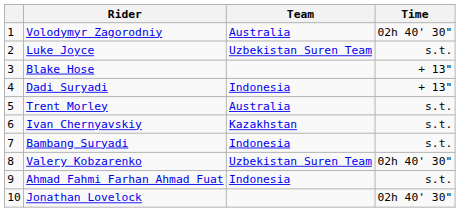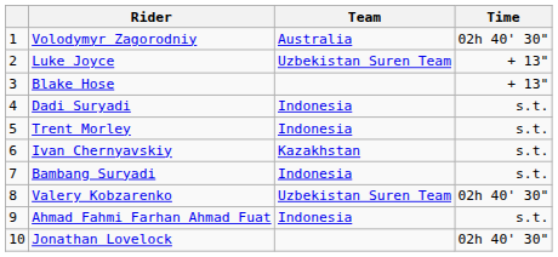 <table class=wikitable>
 <tr>
 <th></th>
 <th>Rider</th>
 <th>Team</th>
 <th>Time</th>
 </tr>
 <tr>
 <td>1</td>
 <td> <a href='#'>Volodymyr Zagorodniy</a></td>
 <td><a href='#'>Australia</a></td>
 <td align=right>02h 40' 30"</td>
 </tr>
 <tr>
 <td>2</td>
 <td> <a href='#'>Luke Joyce</a></td>
 <td><a href='#'>Uzbekistan Suren Team</a></td>
-<td align=right>s.t.</td>
+<td align=right>+ 13"</td>
 </tr>
 <tr>
 <td>3</td>
 <td> <a href='#'>Blake Hose</a></td>
 <td></td>
 <td align=right>+ 13"</td>
 </tr>
 <tr>
 <td>4</td>
 <td> <a href='#'>Dadi Suryadi</a></td>
 <td><a href='#'>Indonesia</a></td>
-<td align=right>+ 13"</td>
+<td align=right>s.t.</td>
 </tr>
 <tr>
 <td>5</td>
 <td> <a href='#'>Trent Morley</a></td>
-<td><a href='#'>Australia</a></td>
+<td><a href='#'>Indonesia</a></td>
 <td align=right>s.t.</td>
 </tr>
 <tr>
 <td>6</td>
 <td> <a href='#'>Ivan Chernyavskiy</a></td>
 <td><a href='#'>Kazakhstan</a></td>
 <td align=right>s.t.</td>
 </tr>
 <tr>
 <td>7</td>
 <td> <a href='#'>Bambang Suryadi</a></td>
 <td><a href='#'>Indonesia</a></td>
 <td align=right>s.t.</td>
 </tr>
 <tr>
 <td>8</td>
 <td> <a href='#'>Valery Kobzarenko</a></td>
 <td><a href='#'>Uzbekistan Suren Team</a></td>
 <td align=right>02h 40' 30"</td>
 </tr>
 <tr>
 <td>9</td>
 <td> <a href='#'>Ahmad Fahmi Farhan Ahmad Fuat</a></td>
 <td><a href='#'>Indonesia</a></td>
 <td align=right>s.t.</td>
 </tr>
 <tr>
 <td>10</td>
 <td> <a href='#'>Jonathan Lovelock</a></td>
 <td></td>
 <td align=right>02h 40' 30"</td>
 </tr>
 </table>
